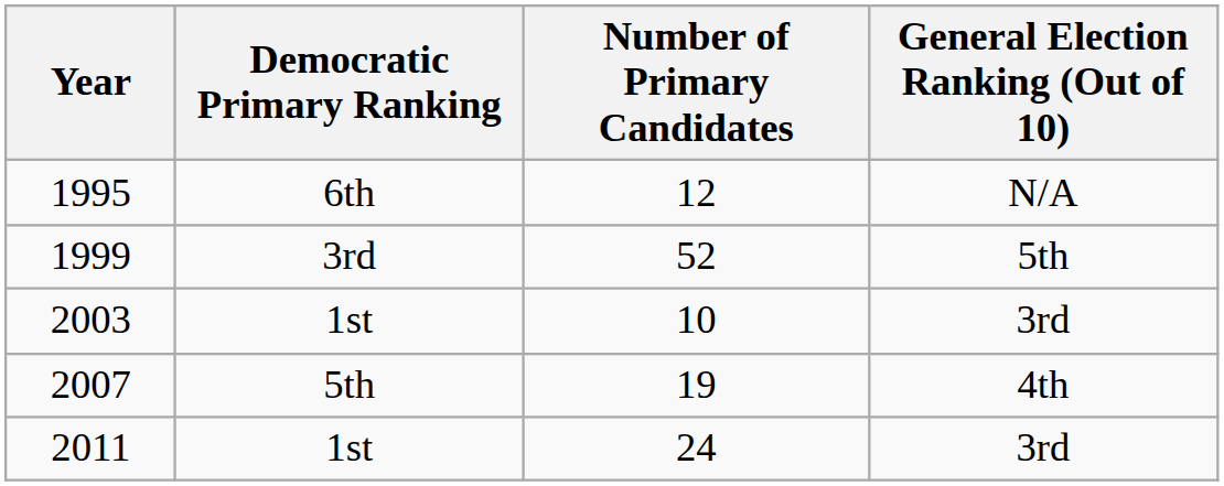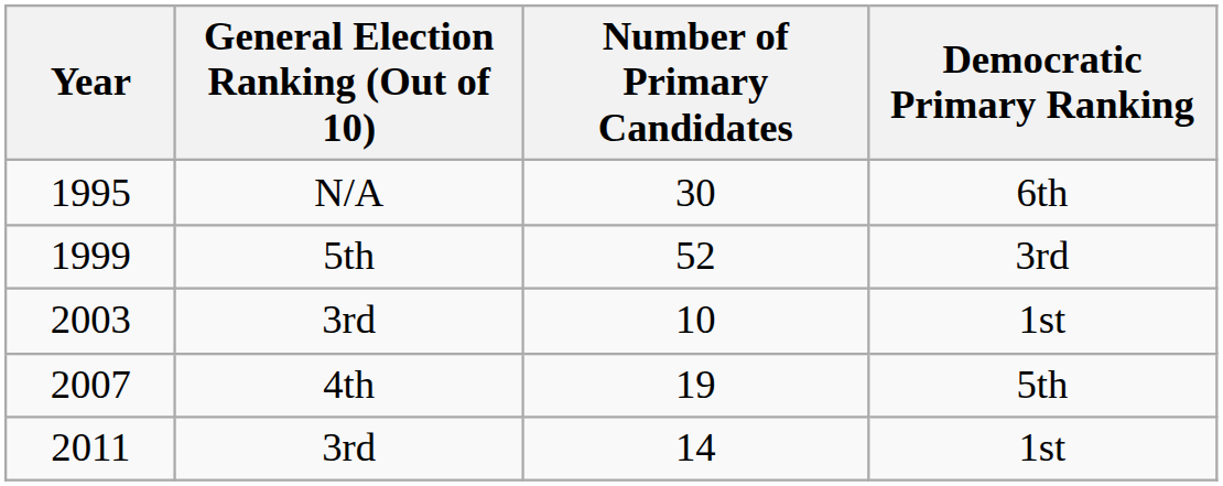 <table class="wikitable" style="text-align: center;">
 <tr>
 <th scope="col" width="60">Year</th>
+<th scope="col" width="130">General Election Ranking (Out of 10)</th>
+<th scope="col" width="130">Number of Primary Candidates</th>
 <th scope="col" width="130">Democratic Primary Ranking</th>
-<th scope="col" width="130">Number of Primary Candidates</th>
-<th scope="col" width="130">General Election Ranking (Out of 10)</th>
 </tr>
 <tr>
 <td>1995</td>
+<td>N/A</td>
+<td>30</td>
 <td>6th</td>
-<td>12</td>
-<td>N/A</td>
 </tr>
 <tr>
 <td>1999</td>
+<td>5th</td>
+<td>52</td>
 <td>3rd</td>
-<td>52</td>
+</tr>
+<tr>
+<td>2003</td>
+<td>3rd</td>
+<td>10</td>
+<td>1st</td>
+</tr>
+<tr>
+<td>2007</td>
+<td>4th</td>
+<td>19</td>
 <td>5th</td>
 </tr>
 <tr>
-<td>2003</td>
+<td>2011</td>
+<td>3rd</td>
+<td>14</td>
 <td>1st</td>
-<td>10</td>
-<td>3rd</td>
-</tr>
-<tr>
-<td>2007</td>
-<td>5th</td>
-<td>19</td>
-<td>4th</td>
-</tr>
-<tr>
-<td>2011</td>
-<td>1st</td>
-<td>24</td>
-<td>3rd</td>
 </tr>
 </table>
